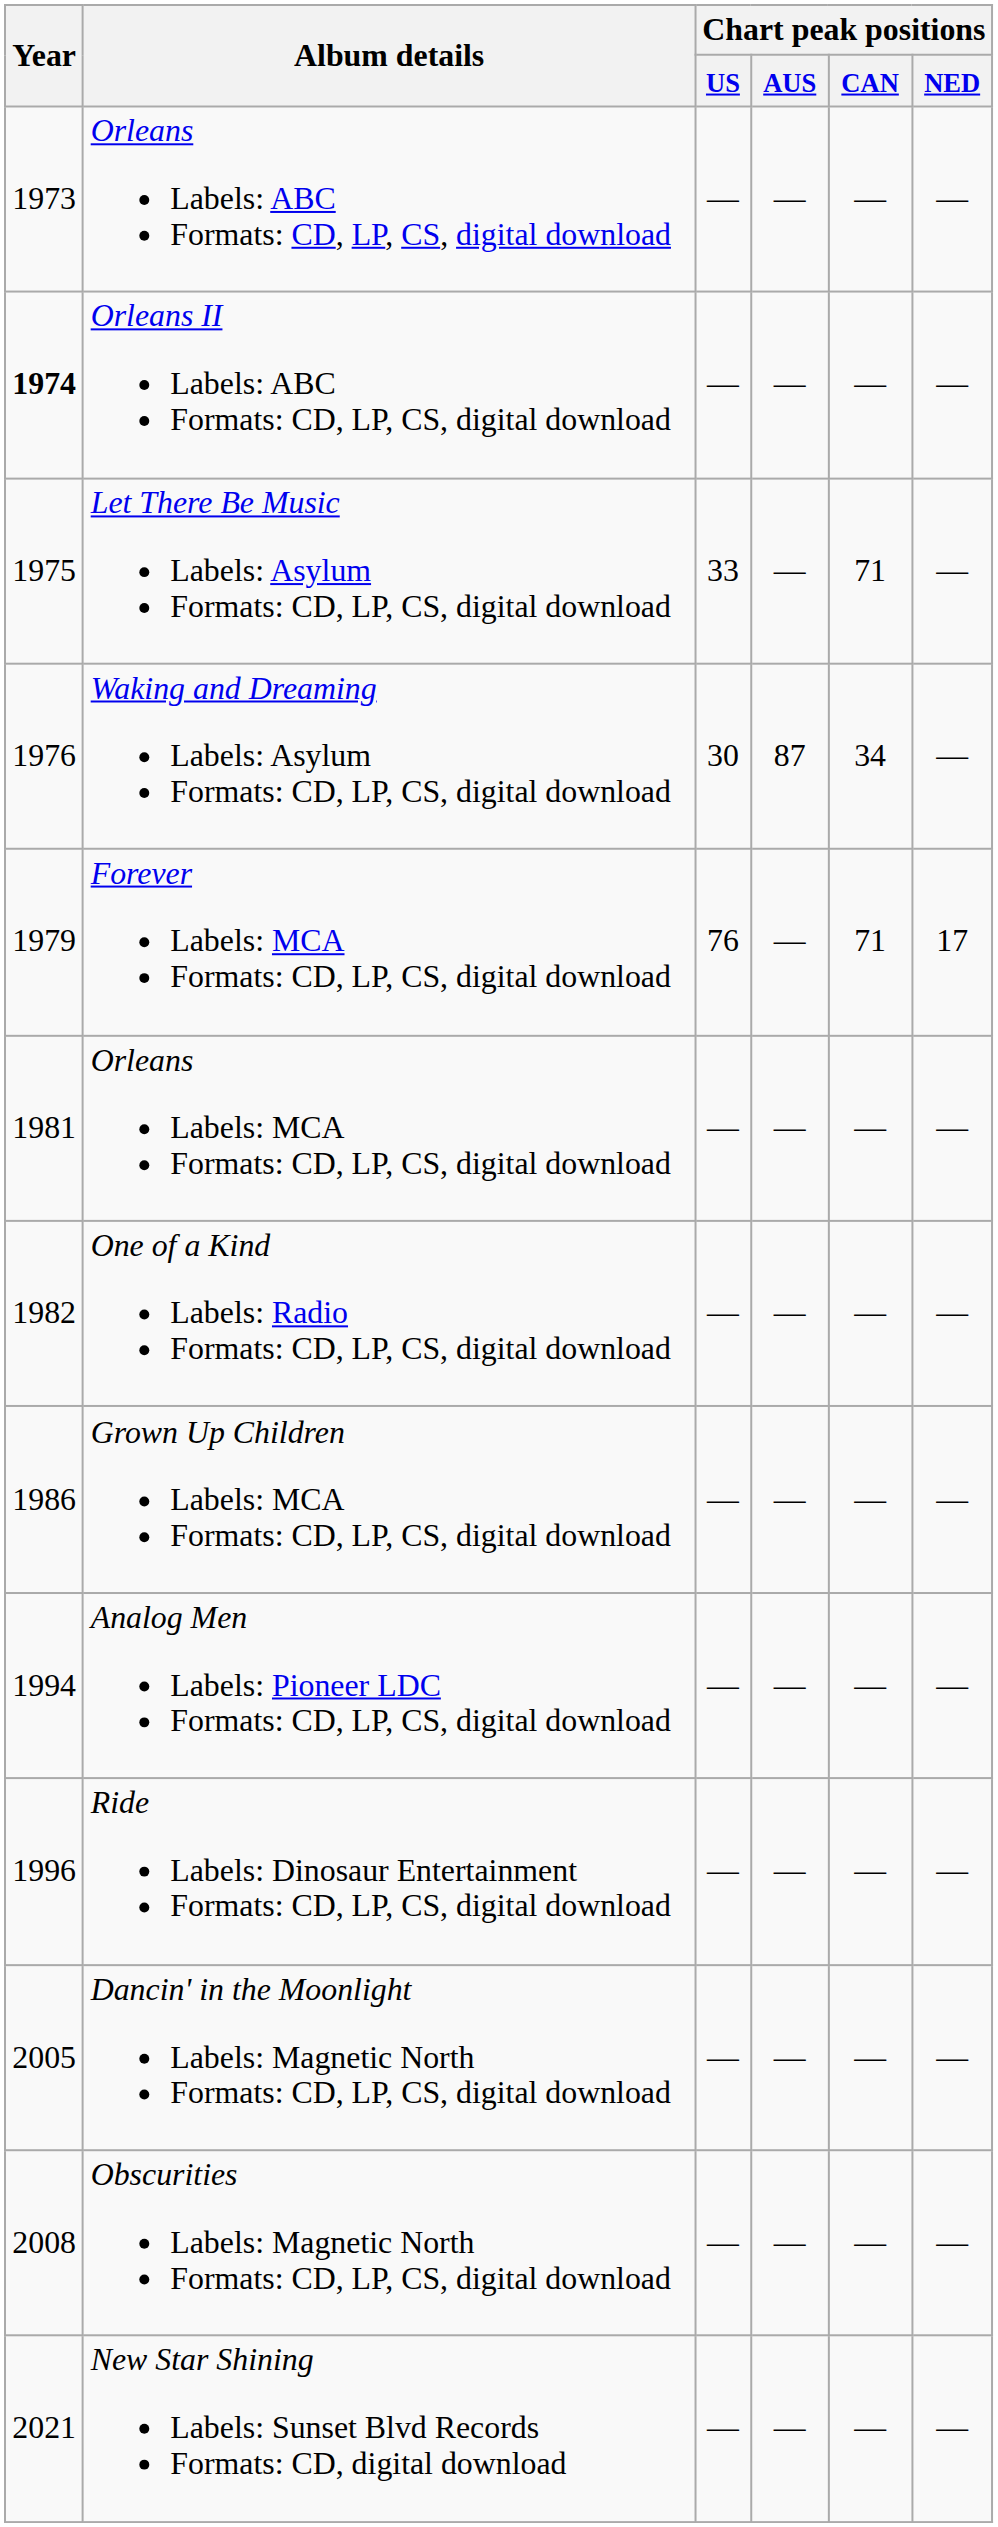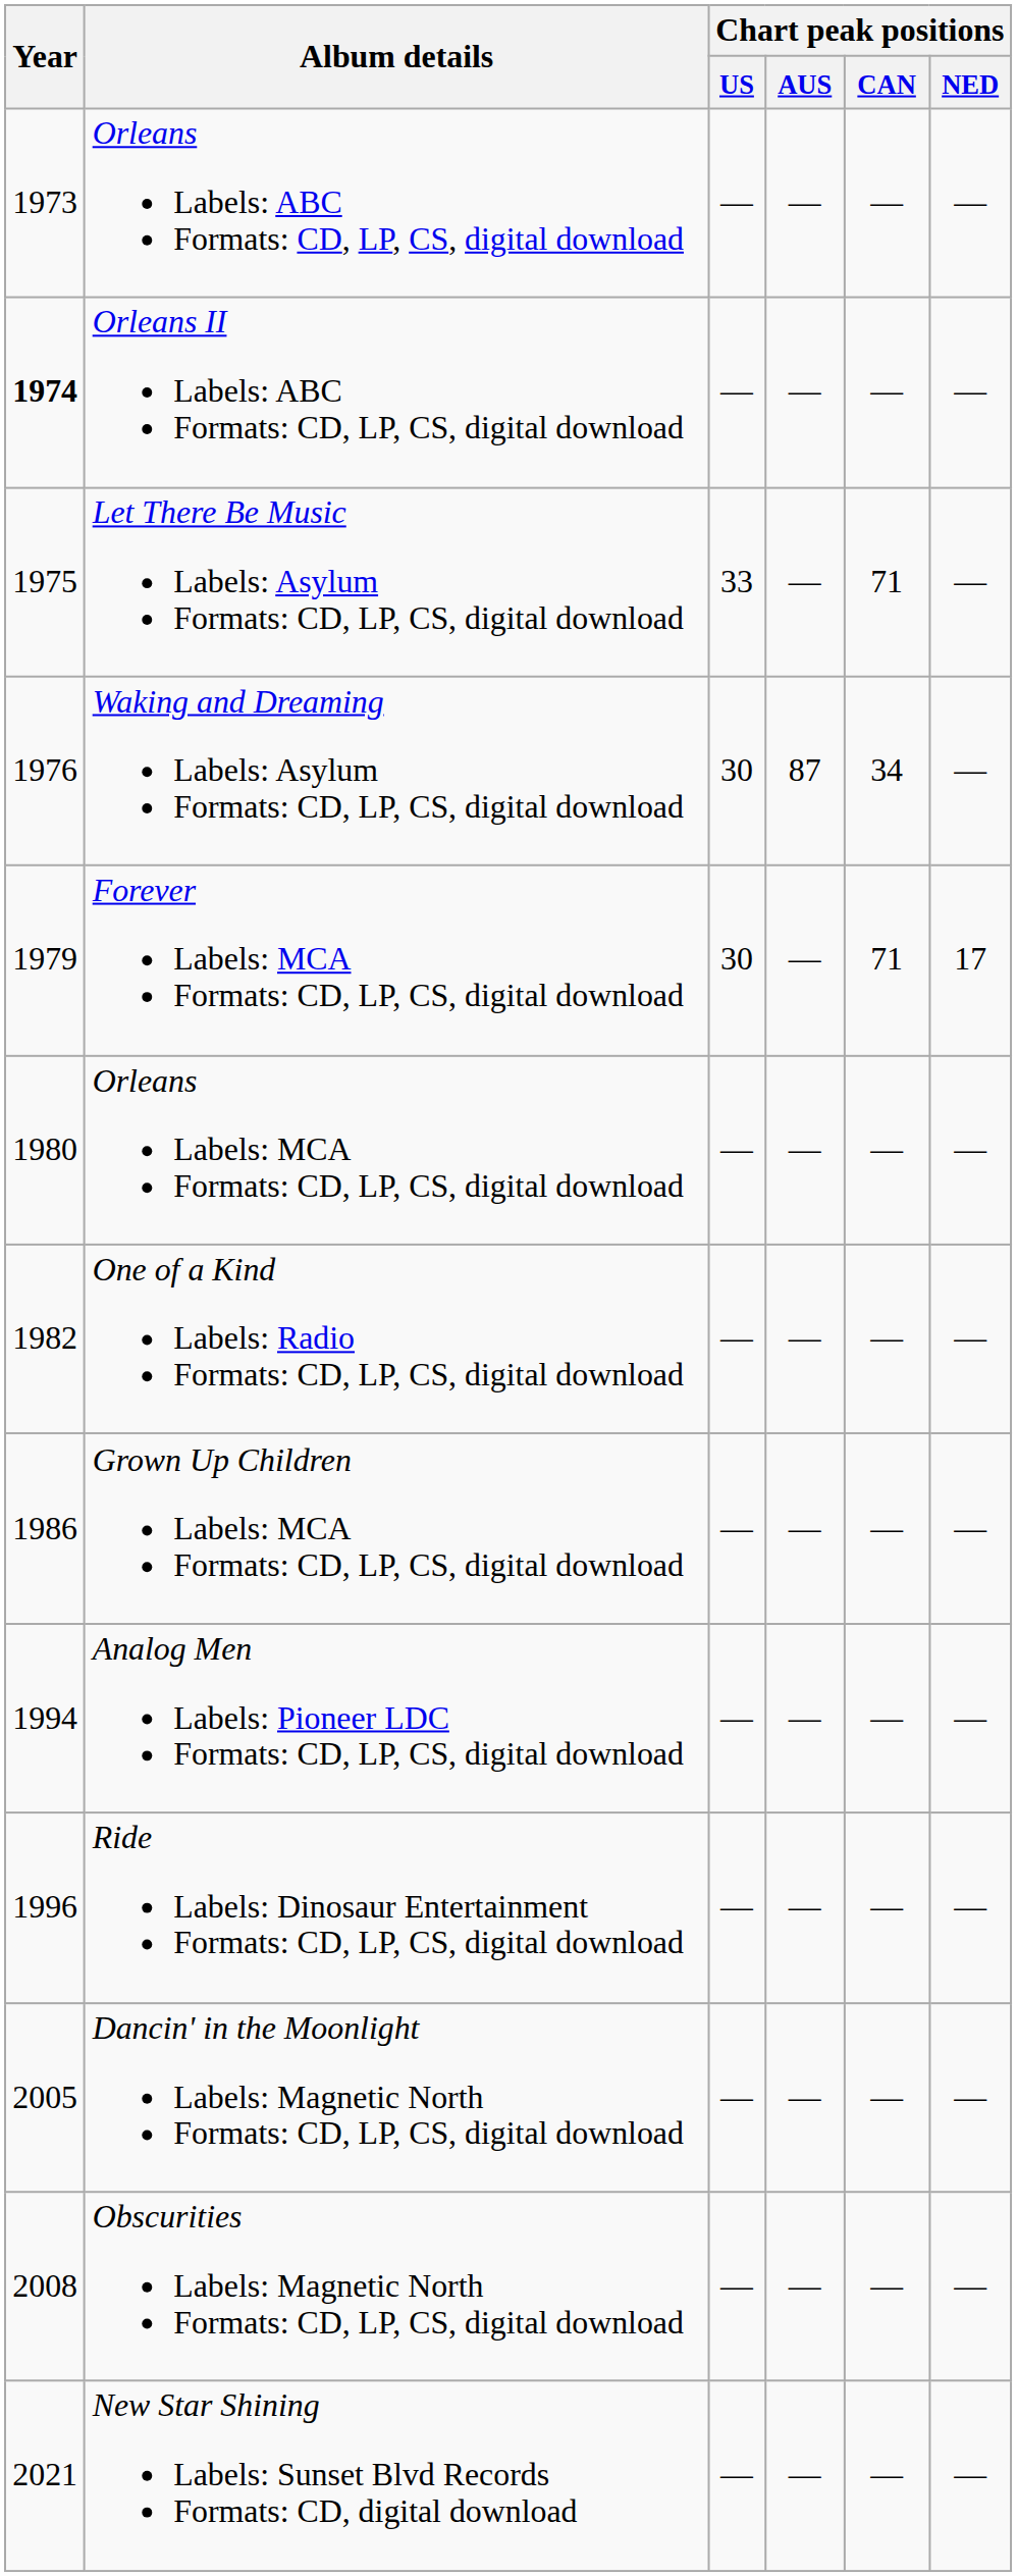 <table class="wikitable" border="1">
 <tr>
 <th rowspan="2">Year</th>
 <th rowspan="2" width="300">Album details</th>
 <th colspan="4">Chart peak positions</th>
 </tr>
 <tr>
 <th><small><a href='#'>US</a></small></th>
 <th><small><a href='#'>AUS</a></small></th>
 <th><small><a href='#'>CAN</a></small></th>
 <th><small><a href='#'>NED</a></small></th>
 </tr>
 <tr>
 <td>1973</td>
 <td><em><a href='#'>Orleans</a></em><br><ul><li>Labels: <a href='#'>ABC</a></li><li>Formats: <a href='#'>CD</a>, <a href='#'>LP</a>, <a href='#'>CS</a>, <a href='#'>digital download</a></li></ul></td>
 <td align="center">—</td>
 <td align="center">—</td>
 <td align="center">—</td>
 <td align="center">—</td>
 </tr>
 <tr>
 <td><strong>1974</strong></td>
 <td><em><a href='#'>Orleans II</a></em><br><ul><li>Labels: ABC</li><li>Formats: CD, LP, CS, digital download</li></ul></td>
 <td align="center">—</td>
 <td align="center">—</td>
 <td align="center">—</td>
 <td align="center">—</td>
 </tr>
 <tr>
 <td>1975</td>
 <td><em><a href='#'>Let There Be Music</a></em><br><ul><li>Labels: <a href='#'>Asylum</a></li><li>Formats: CD, LP, CS, digital download</li></ul></td>
 <td align="center">33</td>
 <td align="center">—</td>
 <td align="center">71</td>
 <td align="center">—</td>
 </tr>
 <tr>
 <td>1976</td>
 <td><em><a href='#'>Waking and Dreaming</a></em><br><ul><li>Labels: Asylum</li><li>Formats: CD, LP, CS, digital download</li></ul></td>
 <td align="center">30</td>
 <td align="center">87</td>
 <td align="center">34</td>
 <td align="center">—</td>
 </tr>
 <tr>
 <td>1979</td>
 <td><em><a href='#'>Forever</a></em><br><ul><li>Labels: <a href='#'>MCA</a></li><li>Formats: CD, LP, CS, digital download</li></ul></td>
-<td align="center">76</td>
+<td align="center">30</td>
 <td align="center">—</td>
 <td align="center">71</td>
 <td align="center">17</td>
 </tr>
 <tr>
-<td>1981</td>
+<td>1980</td>
 <td><em>Orleans</em><br><ul><li>Labels: MCA</li><li>Formats: CD, LP, CS, digital download</li></ul></td>
 <td align="center">—</td>
 <td align="center">—</td>
 <td align="center">—</td>
 <td align="center">—</td>
 </tr>
 <tr>
 <td>1982</td>
 <td><em>One of a Kind</em><br><ul><li>Labels: <a href='#'>Radio</a></li><li>Formats: CD, LP, CS, digital download</li></ul></td>
 <td align="center">—</td>
 <td align="center">—</td>
 <td align="center">—</td>
 <td align="center">—</td>
 </tr>
 <tr>
 <td>1986</td>
 <td><em>Grown Up Children</em><br><ul><li>Labels: MCA</li><li>Formats: CD, LP, CS, digital download</li></ul></td>
 <td align="center">—</td>
 <td align="center">—</td>
 <td align="center">—</td>
 <td align="center">—</td>
 </tr>
 <tr>
 <td>1994</td>
 <td><em>Analog Men</em><br><ul><li>Labels: <a href='#'>Pioneer LDC</a></li><li>Formats: CD, LP, CS, digital download</li></ul></td>
 <td align="center">—</td>
 <td align="center">—</td>
 <td align="center">—</td>
 <td align="center">—</td>
 </tr>
 <tr>
 <td>1996</td>
 <td><em>Ride</em><br><ul><li>Labels: Dinosaur Entertainment</li><li>Formats: CD, LP, CS, digital download</li></ul></td>
 <td align="center">—</td>
 <td align="center">—</td>
 <td align="center">—</td>
 <td align="center">—</td>
 </tr>
 <tr>
 <td>2005</td>
 <td><em>Dancin' in the Moonlight</em><br><ul><li>Labels: Magnetic North</li><li>Formats: CD, LP, CS, digital download</li></ul></td>
 <td align="center">—</td>
 <td align="center">—</td>
 <td align="center">—</td>
 <td align="center">—</td>
 </tr>
 <tr>
 <td>2008</td>
 <td><em>Obscurities</em><br><ul><li>Labels: Magnetic North</li><li>Formats: CD, LP, CS, digital download</li></ul></td>
 <td align="center">—</td>
 <td align="center">—</td>
 <td align="center">—</td>
 <td align="center">—</td>
 </tr>
 <tr>
 <td>2021</td>
 <td><em>New Star Shining</em><br><ul><li>Labels: Sunset Blvd Records</li><li>Formats: CD, digital download</li></ul></td>
 <td align="center">—</td>
 <td align="center">—</td>
 <td align="center">—</td>
 <td align="center">—</td>
 </tr>
 <tr>
 </tr>
 </table>
